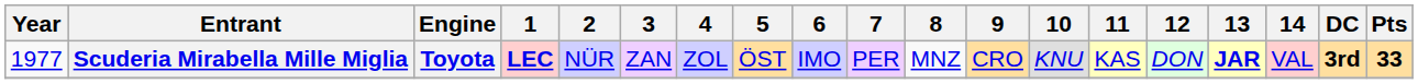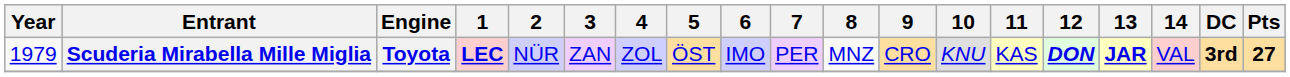 <table class="wikitable" style="text-align:center; font-size:85%">
 <tr>
 <th>Year</th>
 <th>Entrant</th>
 <th>Engine</th>
 <th>1</th>
 <th>2</th>
 <th>3</th>
 <th>4</th>
 <th>5</th>
 <th>6</th>
 <th>7</th>
 <th>8</th>
 <th>9</th>
 <th>10</th>
 <th>11</th>
 <th>12</th>
 <th>13</th>
 <th>14</th>
 <th>DC</th>
 <th>Pts</th>
 </tr>
 <tr>
-<td><a href='#'>1977</a></td>
+<td><a href='#'>1979</a></td>
 <th nowrap><a href='#'>Scuderia Mirabella Mille Miglia</a></th>
 <th><a href='#'>Toyota</a></th>
 <td style="background:#FFCFCF;"><strong><a href='#'>LEC</a><br></strong></td>
 <td style="background:#CFCFFF;"><a href='#'>NÜR</a><br></td>
 <td style="background:#EFCFFF;"><a href='#'>ZAN</a><br></td>
 <td style="background:#CFCFFF;"><a href='#'>ZOL</a><br></td>
 <td style="background:#FFDF9F;"><a href='#'>ÖST</a><br></td>
 <td style="background:#CFCFFF;"><a href='#'>IMO</a><br></td>
 <td style="background:#EFCFFF;"><a href='#'>PER</a><br></td>
 <td><a href='#'>MNZ</a><br></td>
 <td style="background:#FFDF9F;"><a href='#'>CRO</a><br></td>
 <td style="background:#DFDFDF;"><em><a href='#'>KNU</a></em><br></td>
 <td style="background:#FFFFBF;"><a href='#'>KAS</a><br></td>
-<td style="background:#DFFFDF;"><em><a href='#'>DON</a></em><br></td>
+<td style="background:#DFFFDF;"><strong><em><a href='#'>DON</a></em><br></strong></td>
 <td style="background:#FFFFBF;"><strong><a href='#'>JAR</a></strong><br></td>
 <td style="background:#FFCFCF;"><a href='#'>VAL</a><br></td>
 <td style="background:#FFDF9F;"><strong>3rd</strong></td>
-<td style="background:#FFDF9F;"><strong>33</strong></td>
+<td style="background:#FFDF9F;"><strong>27</strong></td>
 </tr>
 <tr>
 </tr>
 </table>
